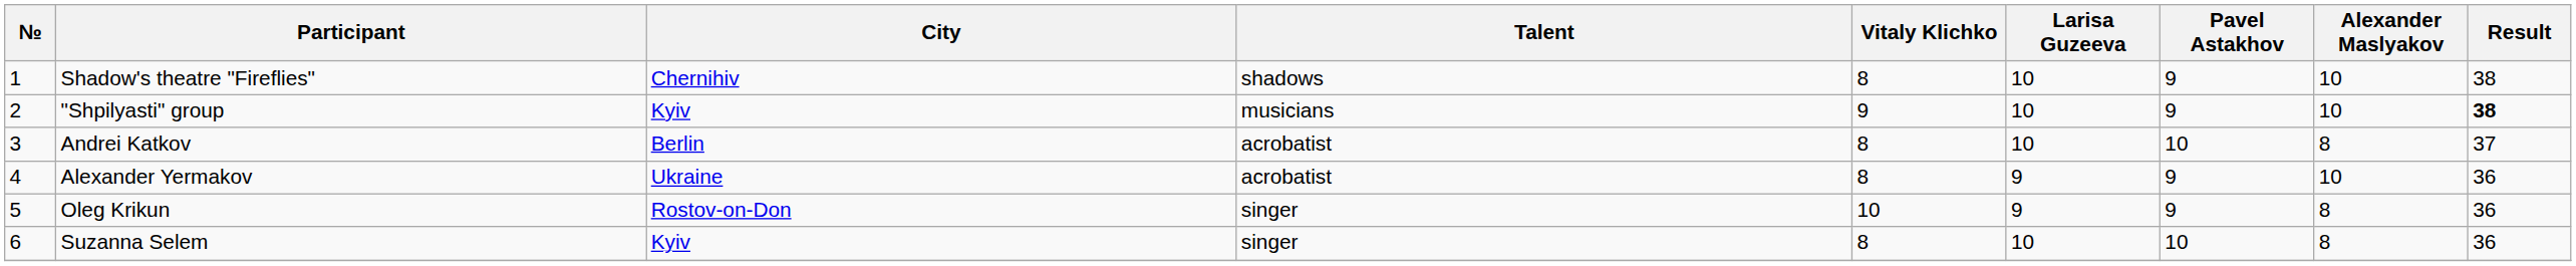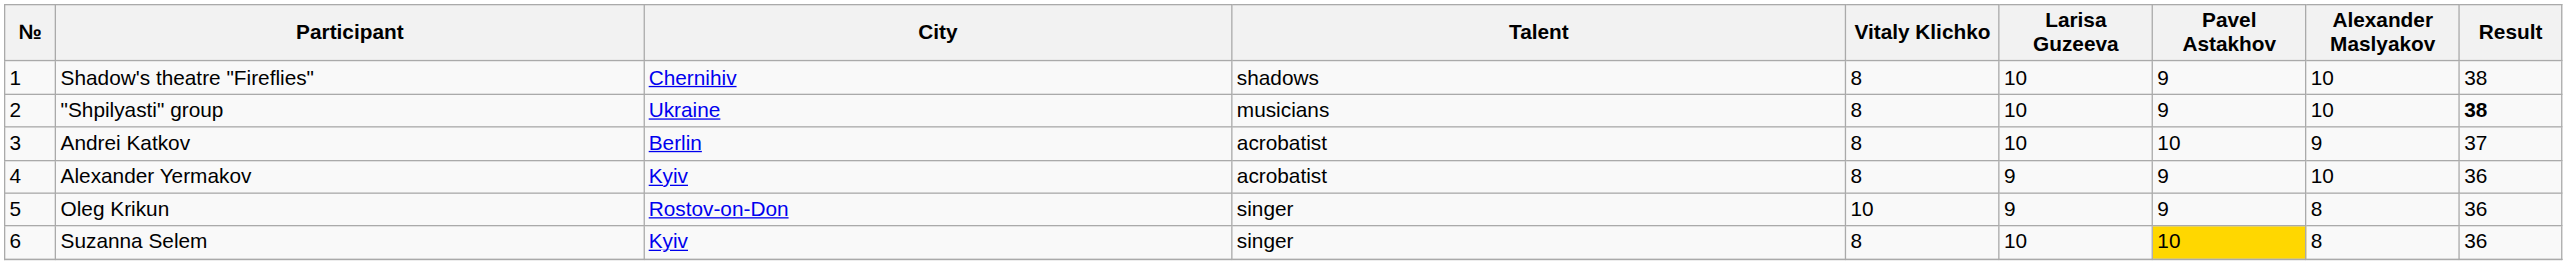 <table class="wikitable">
 <tr>
 <th width="2%">№</th>
 <th width="23%">Participant</th>
 <th width="23%">City</th>
 <th width="24%">Talent</th>
 <th width="6%">Vitaly Klichko</th>
 <th width="6%">Larisa Guzeeva</th>
 <th width="6%">Pavel Astakhov</th>
 <th width="6%">Alexander Maslyakov</th>
 <th width="4%">Result</th>
 </tr>
 <tr>
 <td>1</td>
 <td>Shadow's theatre "Fireflies"</td>
 <td><a href='#'>Chernihiv</a></td>
 <td>shadows</td>
 <td>8</td>
 <td>10</td>
 <td>9</td>
 <td>10</td>
 <td>38</td>
 </tr>
 <tr>
 <td>2</td>
 <td>"Shpilyasti" group</td>
-<td><a href='#'>Kyiv</a></td>
+<td><a href='#'>Ukraine</a></td>
 <td>musicians</td>
-<td>9</td>
+<td>8</td>
 <td>10</td>
 <td>9</td>
 <td>10</td>
 <td><strong>38</strong></td>
 </tr>
 <tr>
 <td>3</td>
 <td>Andrei Katkov</td>
 <td><a href='#'>Berlin</a></td>
 <td>acrobatist</td>
 <td>8</td>
 <td>10</td>
 <td>10</td>
-<td>8</td>
+<td>9</td>
 <td>37</td>
 </tr>
 <tr>
 <td>4</td>
 <td>Alexander Yermakov</td>
-<td><a href='#'>Ukraine</a></td>
+<td><a href='#'>Kyiv</a></td>
 <td>acrobatist</td>
 <td>8</td>
 <td>9</td>
 <td>9</td>
 <td>10</td>
 <td>36</td>
 </tr>
 <tr>
 <td>5</td>
 <td>Oleg Krikun</td>
 <td><a href='#'>Rostov-on-Don</a></td>
 <td>singer</td>
 <td>10</td>
 <td>9</td>
 <td>9</td>
 <td>8</td>
 <td>36</td>
 </tr>
 <tr>
 <td>6</td>
 <td>Suzanna Selem</td>
 <td><a href='#'>Kyiv</a></td>
 <td>singer</td>
 <td>8</td>
 <td>10</td>
-<td>10</td>
+<td style="background: gold;">10</td>
 <td>8</td>
 <td>36</td>
 </tr>
 <tr>
 </tr>
 </table>
